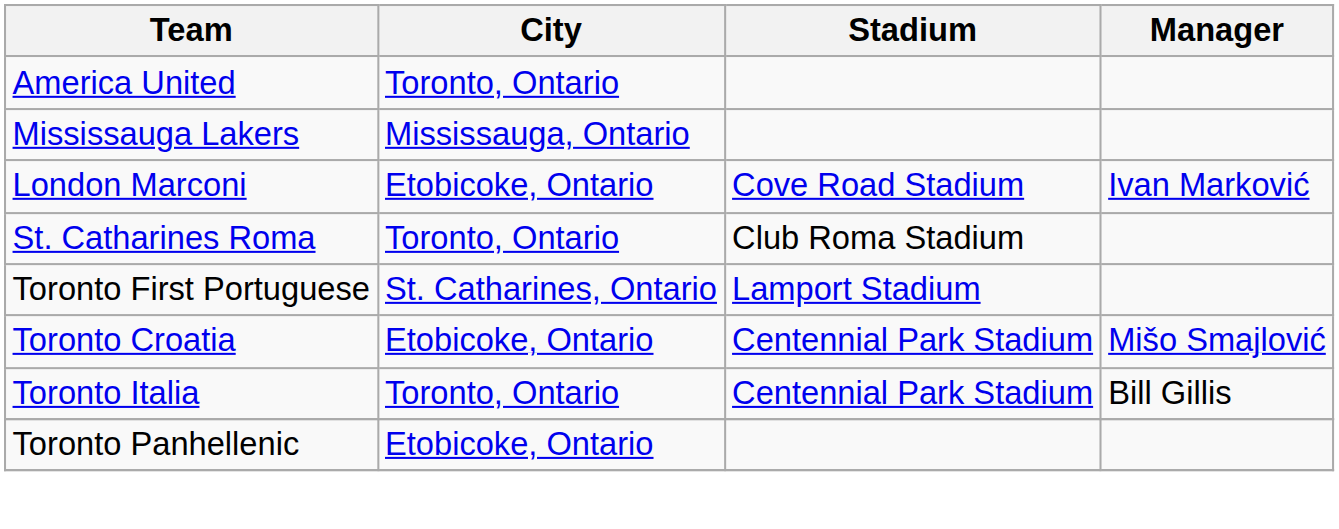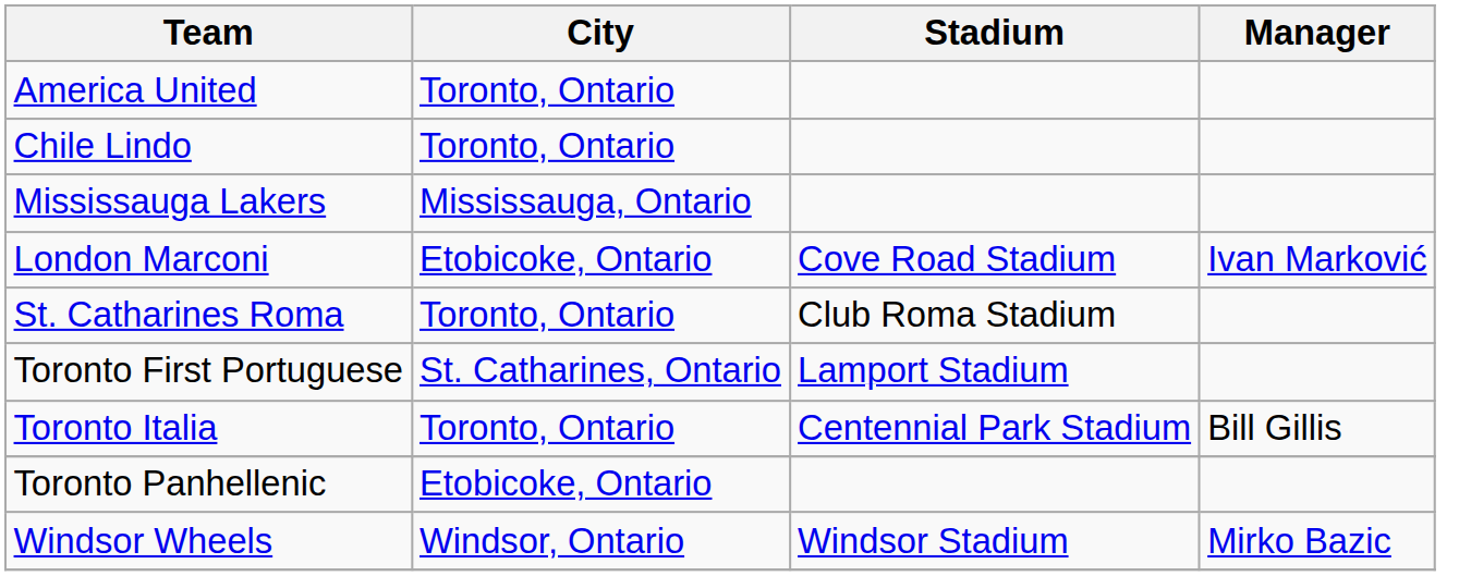 <table class="wikitable sortable">
 <tr>
 <th>Team</th>
 <th>City</th>
 <th>Stadium</th>
 <th>Manager</th>
 </tr>
 <tr>
 <td><a href='#'>America United</a></td>
+<td><a href='#'>Toronto, Ontario</a></td>
+<td></td>
+<td></td>
+</tr>
+<tr>
+<td><a href='#'>Chile Lindo</a></td>
 <td><a href='#'>Toronto, Ontario</a></td>
 <td></td>
 <td></td>
 </tr>
 <tr>
 <td><a href='#'>Mississauga Lakers</a></td>
 <td><a href='#'>Mississauga, Ontario</a></td>
 <td></td>
 <td></td>
 </tr>
 <tr>
 <td><a href='#'>London Marconi</a></td>
 <td><a href='#'>Etobicoke, Ontario</a></td>
 <td><a href='#'>Cove Road Stadium</a></td>
 <td><a href='#'>Ivan Marković</a></td>
 </tr>
 <tr>
 <td><a href='#'>St. Catharines Roma</a></td>
 <td><a href='#'>Toronto, Ontario</a></td>
 <td>Club Roma Stadium</td>
 <td></td>
 </tr>
 <tr>
 <td>Toronto First Portuguese</td>
 <td><a href='#'>St. Catharines, Ontario</a></td>
 <td><a href='#'>Lamport Stadium</a></td>
 <td></td>
 </tr>
 <tr>
-<td><a href='#'>Toronto Croatia</a></td>
-<td><a href='#'>Etobicoke, Ontario</a></td>
-<td><a href='#'>Centennial Park Stadium</a></td>
-<td><a href='#'>Mišo Smajlović</a></td>
-</tr>
-<tr>
 <td><a href='#'>Toronto Italia</a></td>
 <td><a href='#'>Toronto, Ontario</a></td>
 <td><a href='#'>Centennial Park Stadium</a></td>
 <td>Bill Gillis</td>
 </tr>
 <tr>
 </tr>
 <tr>
 <td>Toronto Panhellenic</td>
 <td><a href='#'>Etobicoke, Ontario</a></td>
 <td></td>
 <td></td>
 </tr>
 <tr>
+<td><a href='#'>Windsor Wheels</a></td>
+<td><a href='#'>Windsor, Ontario</a></td>
+<td><a href='#'>Windsor Stadium</a></td>
+<td><a href='#'>Mirko Bazic</a></td>
+</tr>
+<tr>
 </tr>
 </table>
